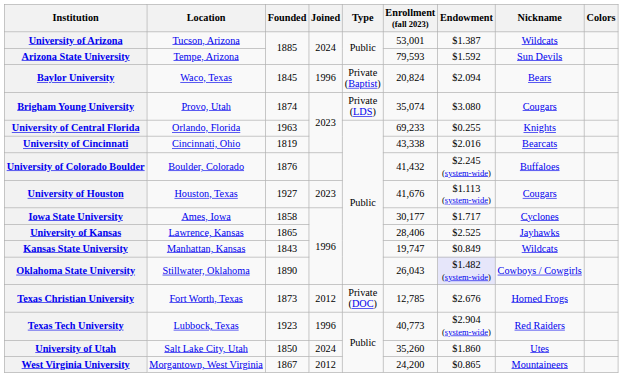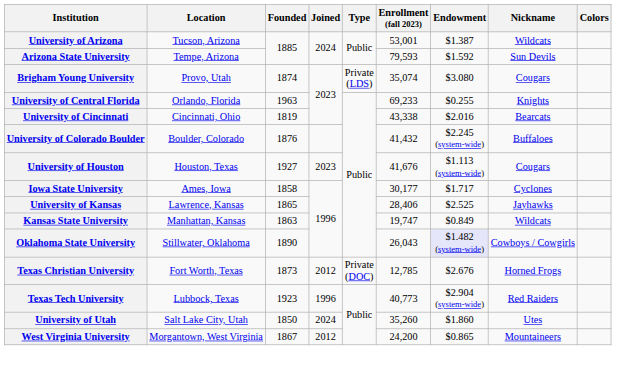 <table class="wikitable sortable plainrowheaders" style="text-align: center;">
 <tr>
 <th scope="col">Institution</th>
 <th scope="col">Location</th>
 <th scope="col">Founded</th>
 <th scope="col">Joined</th>
 <th scope="col">Type</th>
 <th scope="col">Enrollment<br><small>(fall 2023)</small></th>
 <th scope="col">Endowment<br></th>
 <th scope="col">Nickname</th>
 <th class="unsortable" scope="col">Colors</th>
 </tr>
 <tr>
 <th scope="row"><strong><a href='#'>University of Arizona</a></strong></th>
 <td><a href='#'>Tucson, Arizona</a></td>
 <td rowspan="2">1885</td>
 <td rowspan="2">2024</td>
 <td rowspan="2">Public</td>
 <td>53,001</td>
 <td>$1.387</td>
 <td><a href='#'>Wildcats</a></td>
 <td></td>
 </tr>
 <tr>
 <th scope="row"><strong><a href='#'>Arizona State University</a></strong></th>
 <td><a href='#'>Tempe, Arizona</a></td>
 <td>79,593</td>
 <td>$1.592</td>
 <td><a href='#'>Sun Devils</a></td>
-<td></td>
-</tr>
-<tr>
-<th scope="row"><strong><a href='#'>Baylor University</a></strong></th>
-<td><a href='#'>Waco, Texas</a></td>
-<td>1845</td>
-<td>1996</td>
-<td>Private<br>(<a href='#'>Baptist</a>)</td>
-<td>20,824</td>
-<td>$2.094</td>
-<td><a href='#'>Bears</a></td>
 <td></td>
 </tr>
 <tr>
 <th scope="row"><strong><a href='#'>Brigham Young University</a></strong></th>
 <td><a href='#'>Provo, Utah</a></td>
 <td>1874</td>
 <td rowspan="3">2023</td>
 <td>Private<br>(<a href='#'>LDS</a>)</td>
 <td>35,074</td>
 <td>$3.080</td>
 <td><a href='#'>Cougars</a></td>
 <td></td>
 </tr>
 <tr>
 <th scope="row"><strong><a href='#'>University of Central Florida</a></strong></th>
 <td><a href='#'>Orlando, Florida</a></td>
 <td>1963</td>
 <td rowspan="8">Public</td>
 <td>69,233</td>
 <td>$0.255</td>
 <td><a href='#'>Knights</a></td>
 <td></td>
 </tr>
 <tr>
 <th scope="row"><strong><a href='#'>University of Cincinnati</a></strong></th>
 <td><a href='#'>Cincinnati, Ohio</a></td>
 <td>1819</td>
 <td>43,338</td>
 <td>$2.016</td>
 <td><a href='#'>Bearcats</a></td>
 <td></td>
 </tr>
 <tr>
 <th scope="row"><strong><a href='#'>University of Colorado Boulder</a></strong></th>
 <td><a href='#'>Boulder, Colorado</a></td>
 <td>1876</td>
 <td></td>
 <td>41,432</td>
 <td>$2.245<br><small>(<a href='#'>system-wide</a>)</small></td>
 <td><a href='#'>Buffaloes</a></td>
 <td></td>
 </tr>
 <tr>
 <th scope="row"><strong><a href='#'>University of Houston</a></strong></th>
 <td><a href='#'>Houston, Texas</a></td>
 <td>1927</td>
 <td>2023</td>
 <td>41,676</td>
 <td>$1.113<br><small>(<a href='#'>system-wide</a>)</small></td>
 <td><a href='#'>Cougars</a></td>
 <td></td>
 </tr>
 <tr>
 <th scope="row"><strong><a href='#'>Iowa State University</a></strong></th>
 <td><a href='#'>Ames, Iowa</a></td>
 <td>1858</td>
 <td rowspan="4">1996</td>
 <td>30,177</td>
 <td>$1.717</td>
 <td><a href='#'>Cyclones</a></td>
 <td></td>
 </tr>
 <tr>
 <th scope="row"><strong><a href='#'>University of Kansas</a></strong></th>
 <td><a href='#'>Lawrence, Kansas</a></td>
 <td>1865</td>
 <td>28,406</td>
 <td>$2.525</td>
 <td><a href='#'>Jayhawks</a></td>
 <td></td>
 </tr>
 <tr>
 <th scope="row"><strong><a href='#'>Kansas State University</a></strong></th>
 <td><a href='#'>Manhattan, Kansas</a></td>
-<td>1843</td>
+<td>1863</td>
 <td>19,747</td>
 <td>$0.849</td>
 <td><a href='#'>Wildcats</a></td>
 <td></td>
 </tr>
 <tr>
 <th scope="row"><strong><a href='#'>Oklahoma State University</a></strong></th>
 <td><a href='#'>Stillwater, Oklahoma</a></td>
 <td>1890</td>
 <td>26,043</td>
 <td style="background: lavender;">$1.482<br><small>(<a href='#'>system-wide</a>)</small></td>
 <td><a href='#'>Cowboys / Cowgirls</a></td>
 <td></td>
 </tr>
 <tr>
 <th scope="row"><strong><a href='#'>Texas Christian University</a></strong></th>
 <td><a href='#'>Fort Worth, Texas</a></td>
 <td>1873</td>
 <td>2012</td>
 <td>Private<br>(<a href='#'>DOC</a>)</td>
 <td>12,785</td>
 <td>$2.676</td>
 <td><a href='#'>Horned Frogs</a></td>
 <td></td>
 </tr>
 <tr>
 <th scope="row"><strong><a href='#'>Texas Tech University</a></strong></th>
 <td><a href='#'>Lubbock, Texas</a></td>
 <td>1923</td>
 <td>1996</td>
 <td rowspan="3">Public</td>
 <td>40,773</td>
 <td>$2.904<br><small>(<a href='#'>system-wide</a>)</small></td>
 <td><a href='#'>Red Raiders</a></td>
 <td></td>
 </tr>
 <tr>
 <th scope="row"><strong><a href='#'>University of Utah</a></strong></th>
 <td><a href='#'>Salt Lake City, Utah</a></td>
 <td>1850</td>
 <td>2024</td>
 <td>35,260</td>
 <td>$1.860</td>
 <td><a href='#'>Utes</a></td>
 <td></td>
 </tr>
 <tr>
 <th scope="row"><strong><a href='#'>West Virginia University</a></strong></th>
 <td><a href='#'>Morgantown, West Virginia</a></td>
 <td>1867</td>
 <td>2012</td>
 <td>24,200</td>
 <td>$0.865</td>
 <td><a href='#'>Mountaineers</a></td>
 <td></td>
 </tr>
 </table>
